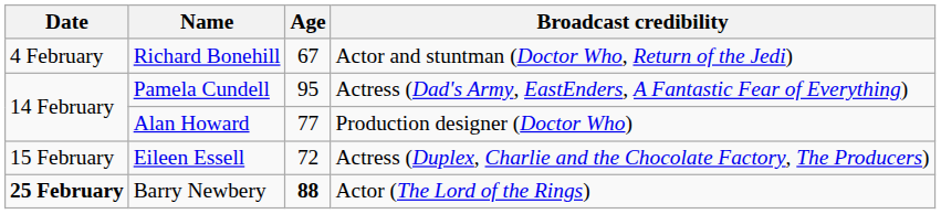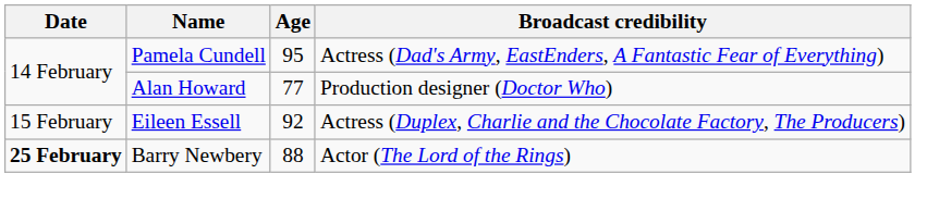 <table class="wikitable">
 <tr>
 <th>Date</th>
 <th>Name</th>
 <th>Age</th>
 <th>Broadcast credibility</th>
-</tr>
-<tr>
-<td>4 February</td>
-<td><a href='#'>Richard Bonehill</a></td>
-<td align=center>67</td>
-<td>Actor and stuntman (<em><a href='#'>Doctor Who</a></em>, <em><a href='#'>Return of the Jedi</a></em>)</td>
 </tr>
 <tr>
 <td rowspan=2>14 February</td>
 <td><a href='#'>Pamela Cundell</a></td>
 <td align=center>95</td>
 <td>Actress (<em><a href='#'>Dad's Army</a></em>, <em><a href='#'>EastEnders</a></em>, <em><a href='#'>A Fantastic Fear of Everything</a></em>)</td>
 </tr>
 <tr>
 <td><a href='#'>Alan Howard</a></td>
 <td align=center>77</td>
 <td>Production designer (<em><a href='#'>Doctor Who</a></em>)</td>
 </tr>
 <tr>
 <td>15 February</td>
 <td><a href='#'>Eileen Essell</a></td>
-<td align=center>72</td>
+<td align=center>92</td>
 <td>Actress (<em><a href='#'>Duplex</a></em>, <em><a href='#'>Charlie and the Chocolate Factory</a></em>, <em><a href='#'>The Producers</a></em>)</td>
 </tr>
 <tr>
 <td><strong>25 February</strong></td>
 <td>Barry Newbery</td>
-<td align=center><strong>88</strong></td>
+<td align=center>88</td>
 <td>Actor (<em><a href='#'>The Lord of the Rings</a></em>)</td>
 </tr>
 </table>
